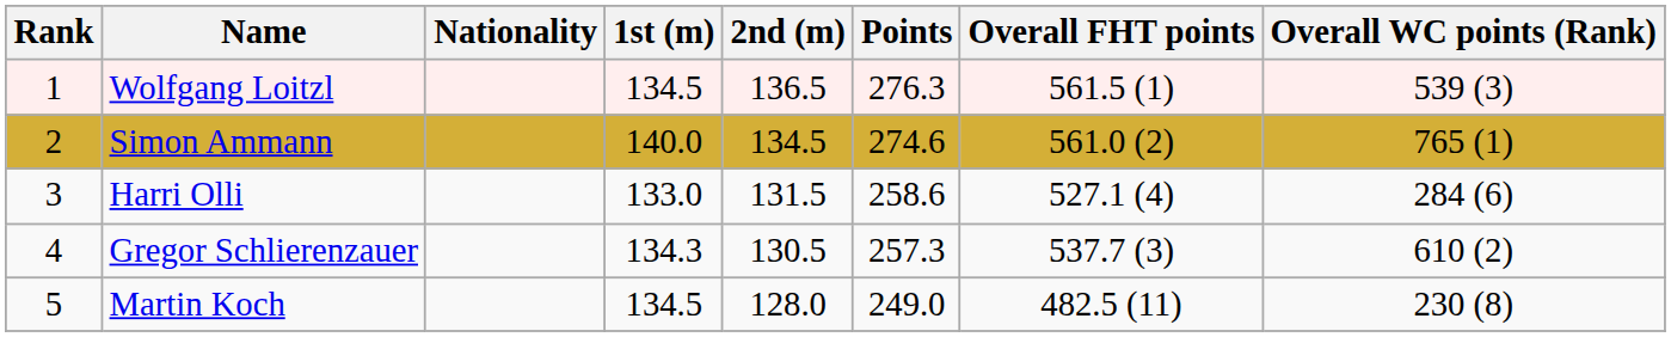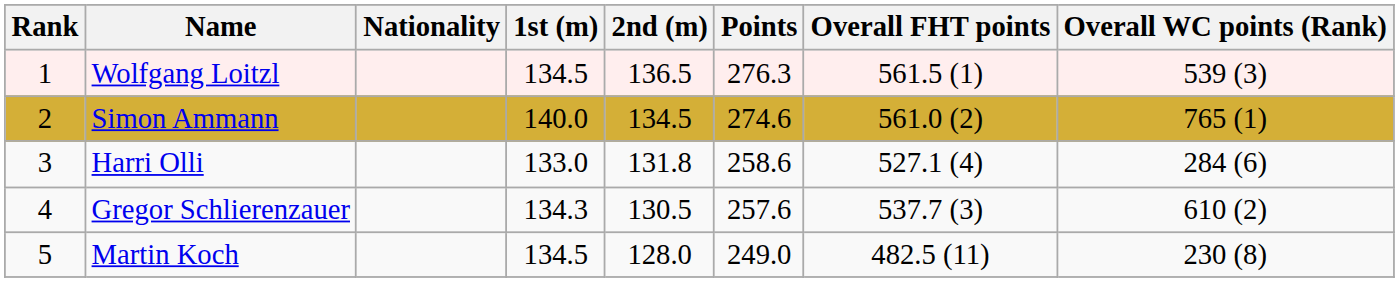 <table class="wikitable">
 <tr>
 <th align=Center>Rank</th>
 <th>Name</th>
 <th>Nationality</th>
 <th align=Center>1st (m)</th>
 <th>2nd (m)</th>
 <th>Points</th>
 <th>Overall FHT points</th>
 <th>Overall WC points (Rank)</th>
 </tr>
 <tr style="background:#ffeeee;">
 <td align=center>1</td>
 <td align=left><a href='#'>Wolfgang Loitzl</a></td>
 <td align=left></td>
 <td align=center>134.5</td>
 <td align=center>136.5</td>
 <td align=center>276.3</td>
 <td align=center>561.5 (1)</td>
 <td align=center>539 (3)</td>
 </tr>
 <tr style="background:#D4AF37;">
 <td align=center>2</td>
 <td align=left><a href='#'>Simon Ammann</a></td>
 <td align=left></td>
 <td align=center>140.0</td>
 <td align=center>134.5</td>
 <td align=center>274.6</td>
 <td align=center>561.0 (2)</td>
 <td align=center>765 (1)</td>
 </tr>
 <tr>
 <td align=center>3</td>
 <td align=left><a href='#'>Harri Olli</a></td>
 <td align=left></td>
 <td align=center>133.0</td>
-<td align=center>131.5</td>
+<td align=center>131.8</td>
 <td align=center>258.6</td>
 <td align=center>527.1 (4)</td>
 <td align=center>284 (6)</td>
 </tr>
 <tr>
 <td align=center>4</td>
 <td align=left><a href='#'>Gregor Schlierenzauer</a></td>
 <td align=left></td>
 <td align=center>134.3</td>
 <td align=center>130.5</td>
-<td align=center>257.3</td>
+<td align=center>257.6</td>
 <td align=center>537.7 (3)</td>
 <td align=center>610 (2)</td>
 </tr>
 <tr>
 <td align=center>5</td>
 <td align=left><a href='#'>Martin Koch</a></td>
 <td align=left></td>
 <td align=center>134.5</td>
 <td align=center>128.0</td>
 <td align=center>249.0</td>
 <td align=center>482.5 (11)</td>
 <td align=center>230 (8)</td>
 </tr>
 </table>
